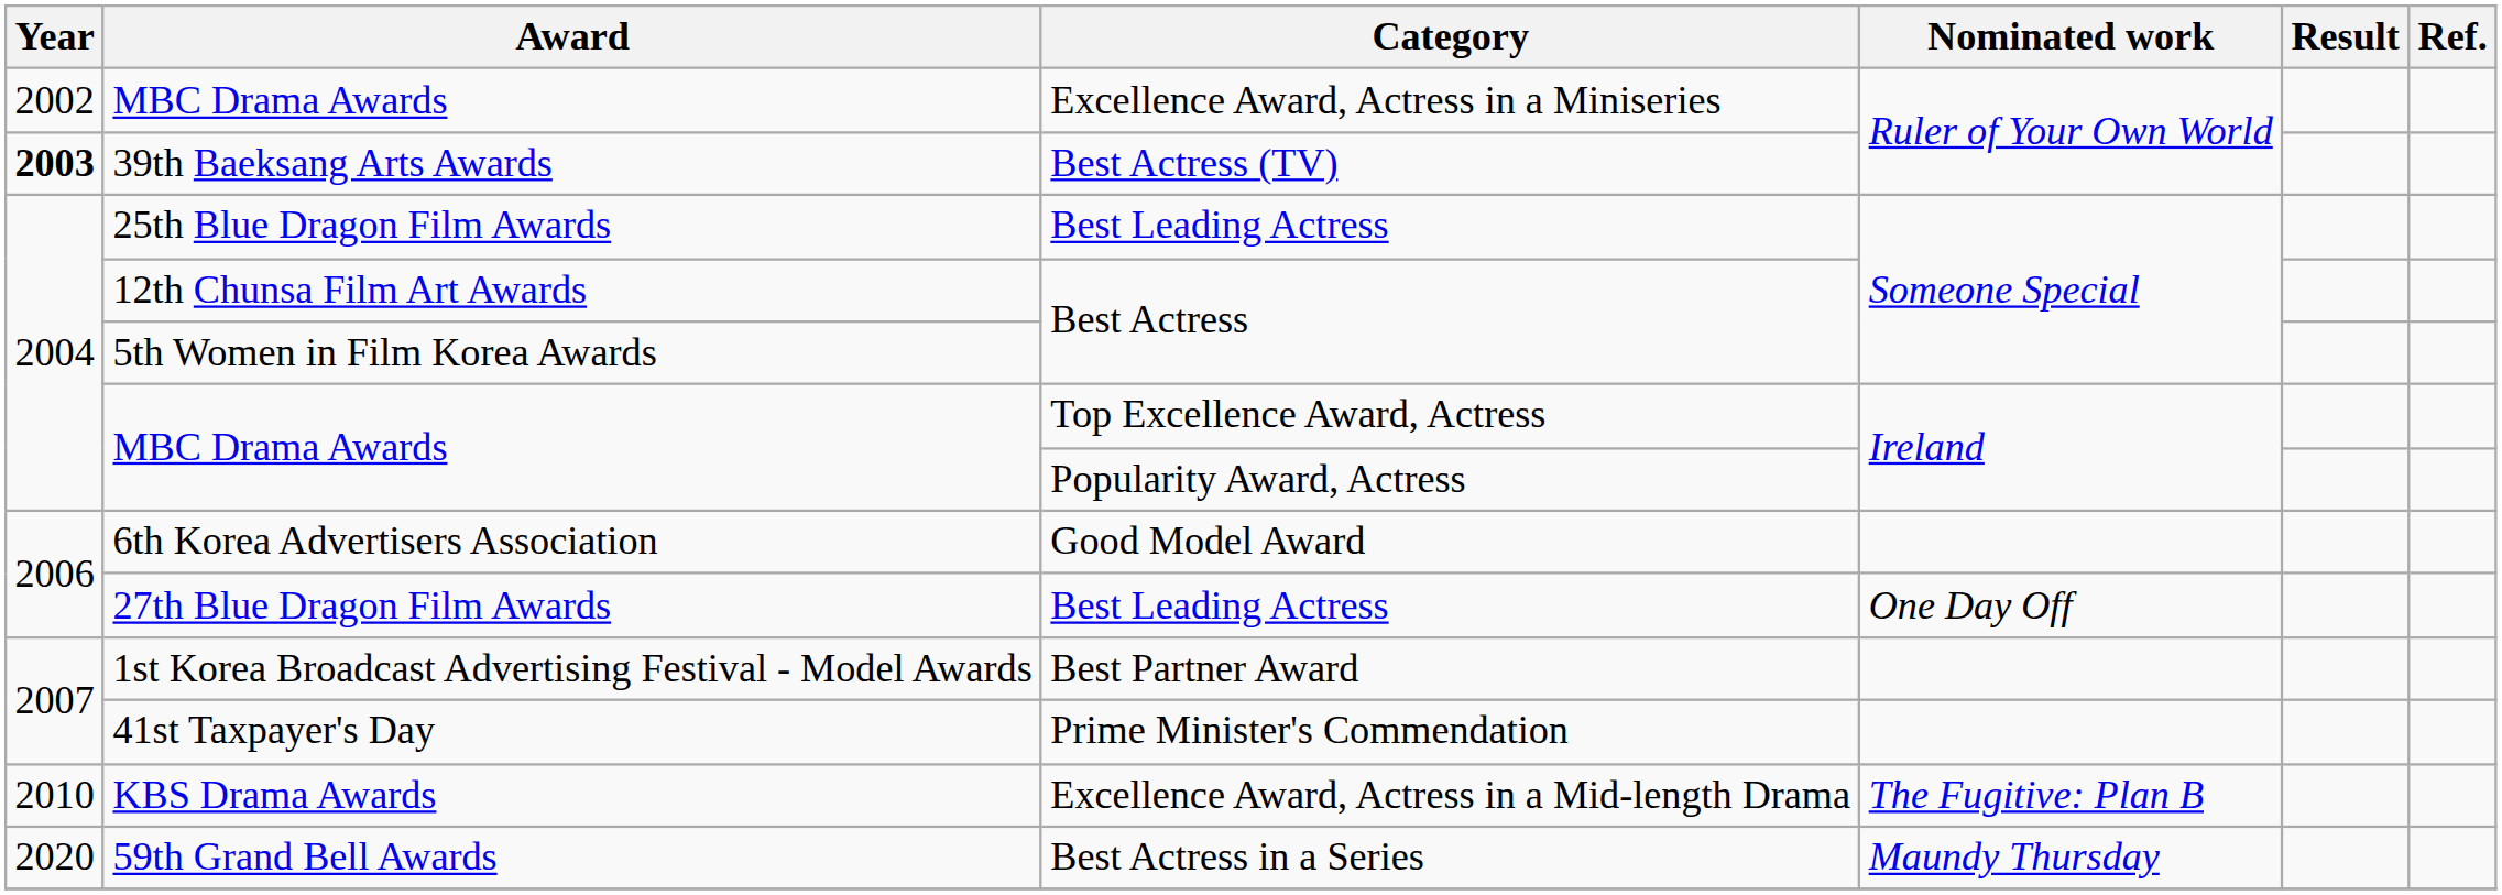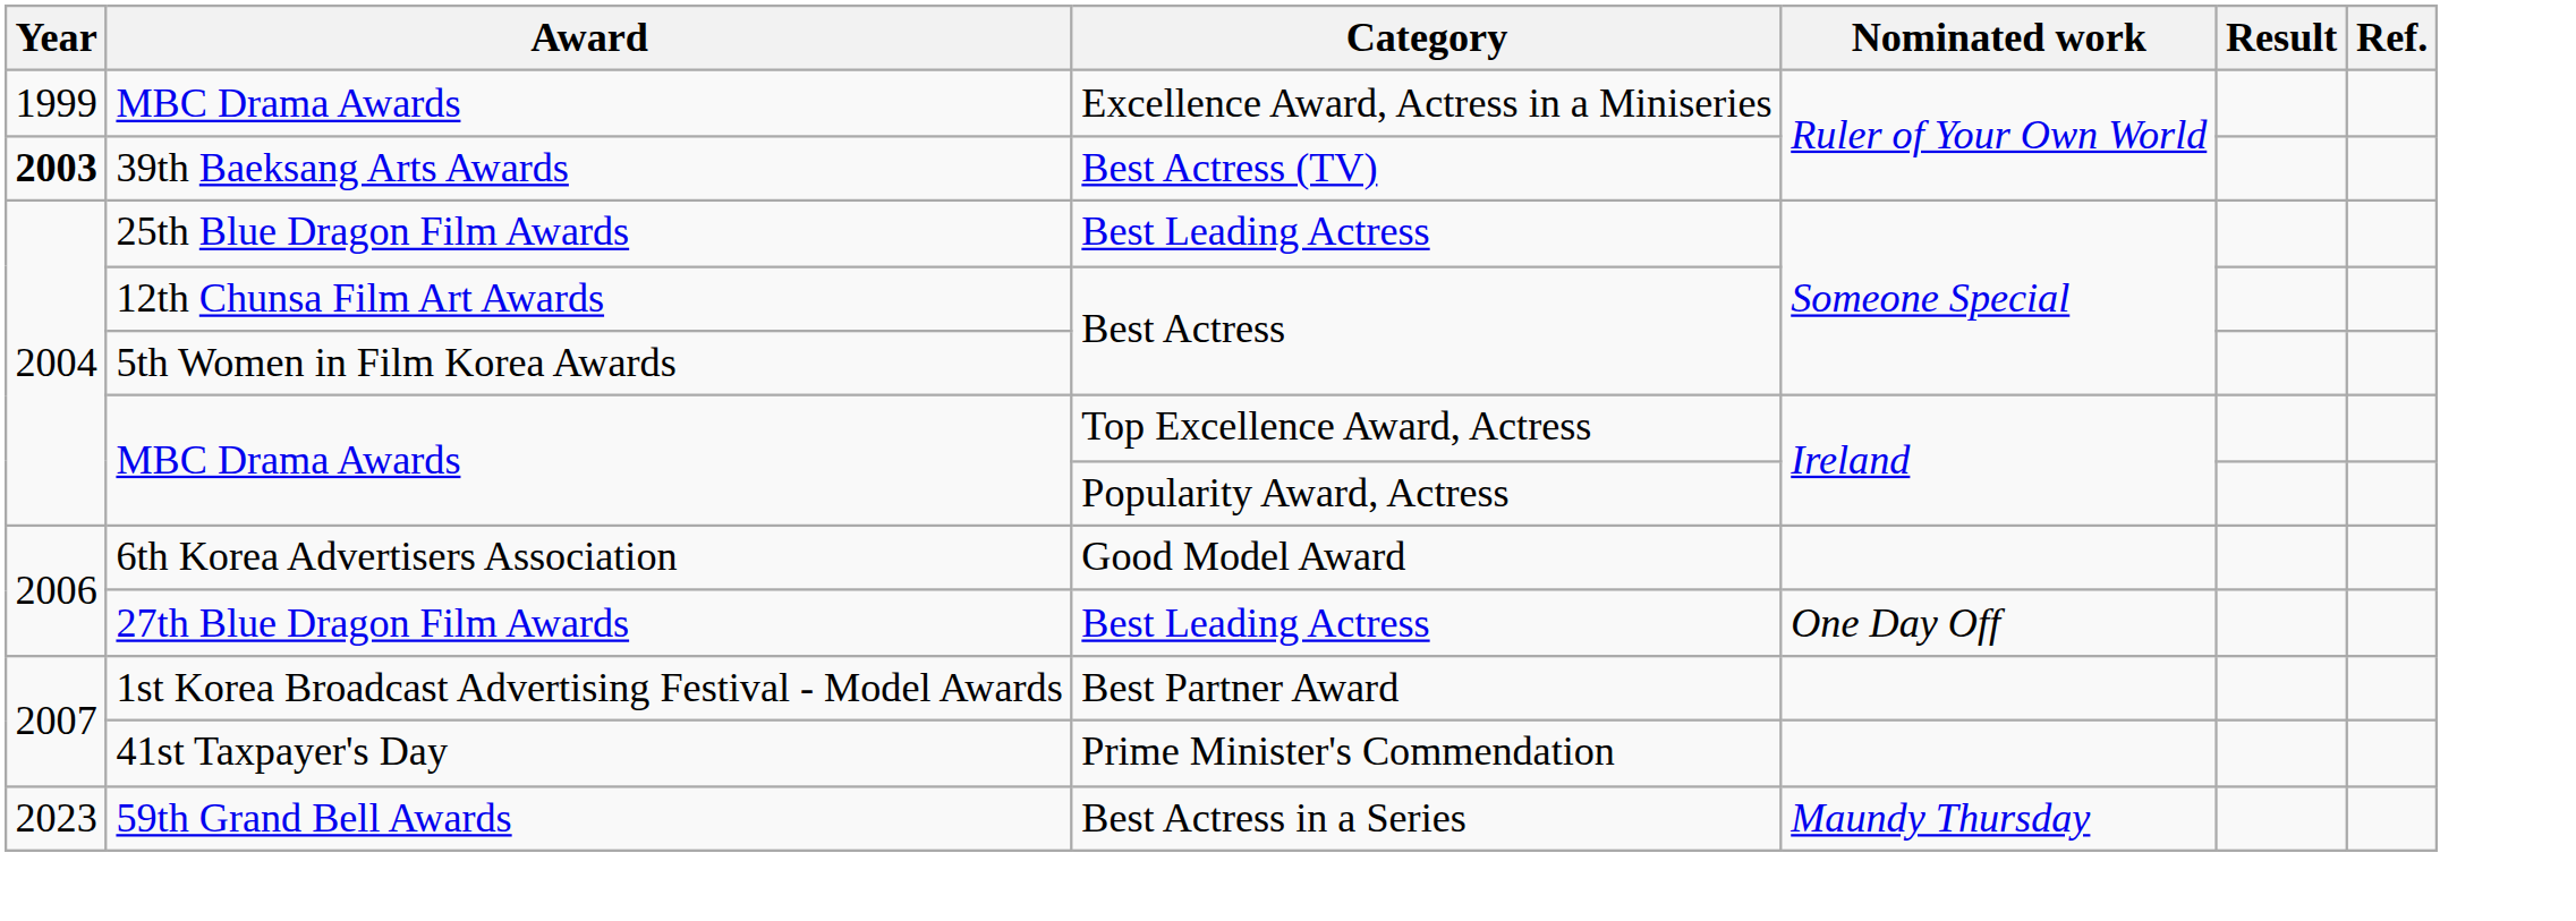 <table class="wikitable sortable">
 <tr>
 <th>Year</th>
 <th>Award</th>
 <th>Category</th>
 <th>Nominated work</th>
 <th>Result</th>
 <th>Ref.</th>
 </tr>
 <tr>
-<td>2002</td>
+<td>1999</td>
 <td><a href='#'>MBC Drama Awards</a></td>
 <td>Excellence Award, Actress in a Miniseries</td>
 <td rowspan="2"><em><a href='#'>Ruler of Your Own World</a></em></td>
 <td></td>
 <td></td>
 </tr>
 <tr>
 <td><strong>2003</strong></td>
 <td>39th <a href='#'>Baeksang Arts Awards</a></td>
 <td><a href='#'>Best Actress (TV)</a></td>
 <td></td>
 <td></td>
 </tr>
 <tr>
 <td rowspan="5">2004</td>
 <td>25th <a href='#'>Blue Dragon Film Awards</a></td>
 <td><a href='#'>Best Leading Actress</a></td>
 <td rowspan="3"><em><a href='#'>Someone Special</a></em></td>
 <td></td>
 <td></td>
 </tr>
 <tr>
 <td>12th <a href='#'>Chunsa Film Art Awards</a></td>
 <td rowspan="2">Best Actress</td>
 <td></td>
 <td></td>
 </tr>
 <tr>
 <td>5th Women in Film Korea Awards</td>
 <td></td>
 <td></td>
 </tr>
 <tr>
 <td rowspan=2><a href='#'>MBC Drama Awards</a></td>
 <td>Top Excellence Award, Actress</td>
 <td rowspan=2><em><a href='#'>Ireland</a></em></td>
 <td></td>
 <td></td>
 </tr>
 <tr>
 <td>Popularity Award, Actress</td>
 <td></td>
 <td></td>
 </tr>
 <tr>
 <td rowspan=2>2006</td>
 <td>6th Korea Advertisers Association</td>
 <td>Good Model Award</td>
 <td></td>
 <td></td>
 <td></td>
 </tr>
 <tr>
 <td><a href='#'>27th Blue Dragon Film Awards</a></td>
 <td><a href='#'>Best Leading Actress</a></td>
 <td><em>One Day Off</em></td>
 <td></td>
 <td></td>
 </tr>
 <tr>
 <td rowspan=2>2007</td>
 <td>1st Korea Broadcast Advertising Festival - Model Awards</td>
 <td>Best Partner Award</td>
 <td></td>
 <td></td>
 <td></td>
 </tr>
 <tr>
 <td>41st Taxpayer's Day</td>
 <td>Prime Minister's Commendation</td>
 <td></td>
 <td></td>
 <td></td>
 </tr>
 <tr>
-<td>2010</td>
-<td><a href='#'>KBS Drama Awards</a></td>
-<td>Excellence Award, Actress in a Mid-length Drama</td>
-<td><em><a href='#'>The Fugitive: Plan B</a></em></td>
-<td></td>
-<td></td>
-</tr>
-<tr>
-<td>2020</td>
+<td>2023</td>
 <td><a href='#'>59th Grand Bell Awards</a></td>
 <td>Best Actress in a Series</td>
 <td><em><a href='#'>Maundy Thursday</a></em></td>
 <td></td>
 <td></td>
 </tr>
 <tr>
 </tr>
 </table>
